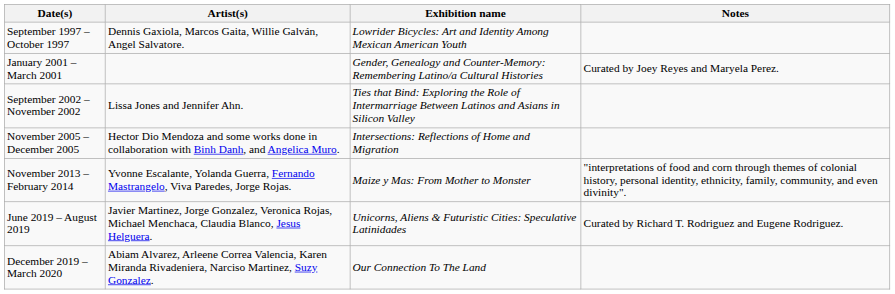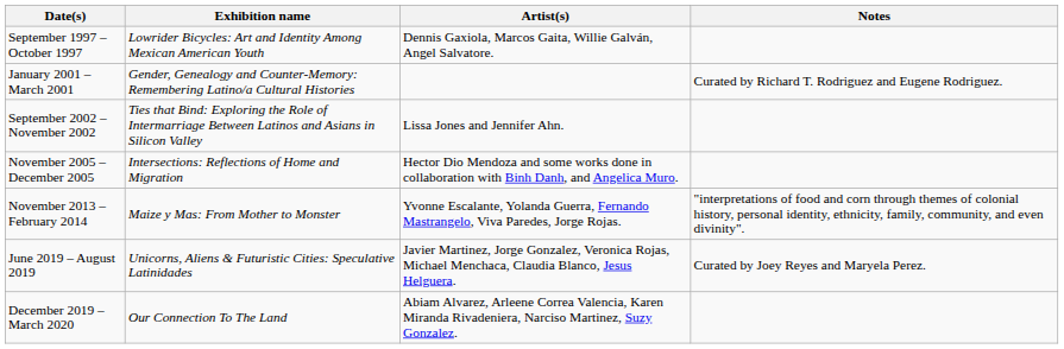 <table class="wikitable sortable">
 <tr>
 <th>Date(s)</th>
+<th>Exhibition name</th>
 <th>Artist(s)</th>
-<th>Exhibition name</th>
 <th>Notes</th>
 </tr>
 <tr>
 <td>September 1997 – October 1997</td>
+<td><em>Lowrider Bicycles: Art and Identity Among Mexican American Youth</em></td>
 <td>Dennis Gaxiola, Marcos Gaita, Willie Galván, Angel Salvatore.</td>
-<td><em>Lowrider Bicycles: Art and Identity Among Mexican American Youth</em></td>
 <td></td>
 </tr>
 <tr>
 <td>January 2001 – March 2001</td>
+<td><em>Gender, Genealogy and Counter-Memory: Remembering Latino/a Cultural Histories</em></td>
 <td></td>
-<td><em>Gender, Genealogy and Counter-Memory: Remembering Latino/a Cultural Histories</em></td>
-<td>Curated by Joey Reyes and Maryela Perez.</td>
+<td>Curated by Richard T. Rodriguez and Eugene Rodriguez.</td>
 </tr>
 <tr>
 <td>September 2002 – November 2002</td>
+<td><em>Ties that Bind: Exploring the Role of Intermarriage Between Latinos and Asians in Silicon Valley</em></td>
 <td>Lissa Jones and Jennifer Ahn.</td>
-<td><em>Ties that Bind: Exploring the Role of Intermarriage Between Latinos and Asians in Silicon Valley</em></td>
 <td></td>
 </tr>
 <tr>
 <td>November 2005 – December 2005</td>
+<td><em>Intersections: Reflections of Home and Migration</em></td>
 <td>Hector Dio Mendoza and some works done in collaboration with <a href='#'>Binh Danh</a>, and <a href='#'>Angelica Muro</a>.</td>
-<td><em>Intersections: Reflections of Home and Migration</em></td>
 <td></td>
 </tr>
 <tr>
 <td>November 2013 – February 2014</td>
+<td><em>Maize y Mas: From Mother to Monster</em></td>
 <td>Yvonne Escalante, Yolanda Guerra, <a href='#'>Fernando Mastrangelo</a>, Viva Paredes, Jorge Rojas.</td>
-<td><em>Maize y Mas: From Mother to Monster</em></td>
 <td>"interpretations of food and corn through themes of colonial history, personal identity, ethnicity, family, community, and even divinity".</td>
 </tr>
 <tr>
 <td>June 2019 – August 2019</td>
+<td><em>Unicorns, Aliens & Futuristic Cities: Speculative Latinidades</em></td>
 <td>Javier Martinez, Jorge Gonzalez, Veronica Rojas, Michael Menchaca, Claudia Blanco, <a href='#'>Jesus Helguera</a>.</td>
-<td><em>Unicorns, Aliens & Futuristic Cities: Speculative Latinidades</em></td>
-<td>Curated by Richard T. Rodriguez and Eugene Rodriguez.</td>
+<td>Curated by Joey Reyes and Maryela Perez.</td>
 </tr>
 <tr>
 <td>December 2019 – March 2020</td>
+<td><em>Our Connection To The Land</em></td>
 <td>Abiam Alvarez, Arleene Correa Valencia, Karen Miranda Rivadeniera, Narciso Martinez, <a href='#'>Suzy Gonzalez</a>.</td>
-<td><em>Our Connection To The Land</em></td>
 <td></td>
 </tr>
 </table>
